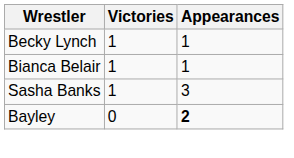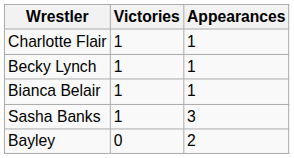 <table class="wikitable sortable">
 <tr>
 <th>Wrestler</th>
 <th>Victories</th>
 <th>Appearances</th>
+</tr>
+<tr>
+<td>Charlotte Flair</td>
+<td>1</td>
+<td>1</td>
 </tr>
 <tr>
 <td>Becky Lynch</td>
 <td>1</td>
 <td>1</td>
 </tr>
 <tr>
 <td>Bianca Belair</td>
 <td>1</td>
 <td>1</td>
 </tr>
 <tr>
 <td>Sasha Banks</td>
 <td>1</td>
 <td>3</td>
 </tr>
 <tr>
 <td>Bayley</td>
 <td>0</td>
-<td><strong>2</strong></td>
+<td>2</td>
 </tr>
 </table>
